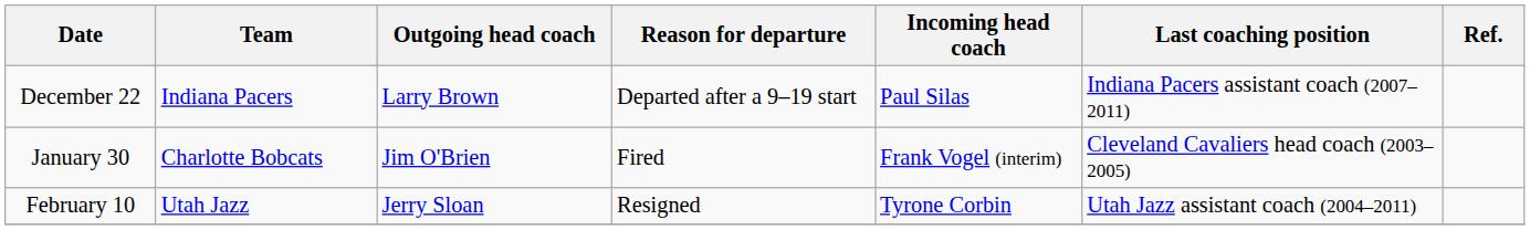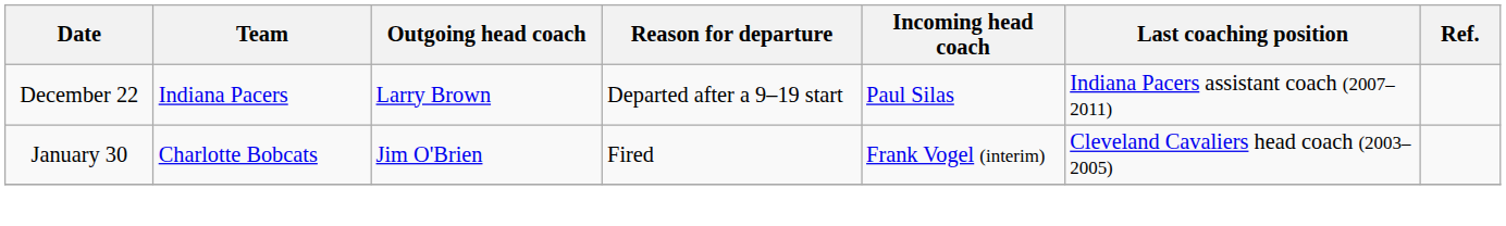 <table class="wikitable">
 <tr>
 <th style="width:100px">Date</th>
 <th style="width:150px">Team</th>
 <th style="width:160px">Outgoing head coach</th>
 <th style="width:180px">Reason for departure</th>
 <th style="width:140px">Incoming head coach</th>
 <th style="width:250px">Last coaching position</th>
 <th style="width:50px">Ref.</th>
 </tr>
 <tr>
 <td align=center>December 22</td>
 <td><a href='#'>Indiana Pacers</a></td>
 <td><a href='#'>Larry Brown</a></td>
 <td>Departed after a 9–19 start</td>
 <td><a href='#'>Paul Silas</a></td>
 <td><a href='#'>Indiana Pacers</a> assistant coach <small>(2007–2011)</small></td>
 <td align=center></td>
 </tr>
 <tr>
 <td align=center>January 30</td>
 <td><a href='#'>Charlotte Bobcats</a></td>
 <td><a href='#'>Jim O'Brien</a></td>
 <td>Fired</td>
 <td><a href='#'>Frank Vogel</a> <small>(interim)</small></td>
 <td><a href='#'>Cleveland Cavaliers</a> head coach <small>(2003–2005)</small></td>
 <td align=center></td>
 </tr>
 <tr>
-<td align=center>February 10</td>
-<td><a href='#'>Utah Jazz</a></td>
-<td><a href='#'>Jerry Sloan</a></td>
-<td>Resigned</td>
-<td><a href='#'>Tyrone Corbin</a></td>
-<td><a href='#'>Utah Jazz</a> assistant coach <small>(2004–2011)</small></td>
-<td align=center></td>
-</tr>
-<tr>
 </tr>
 </table>
